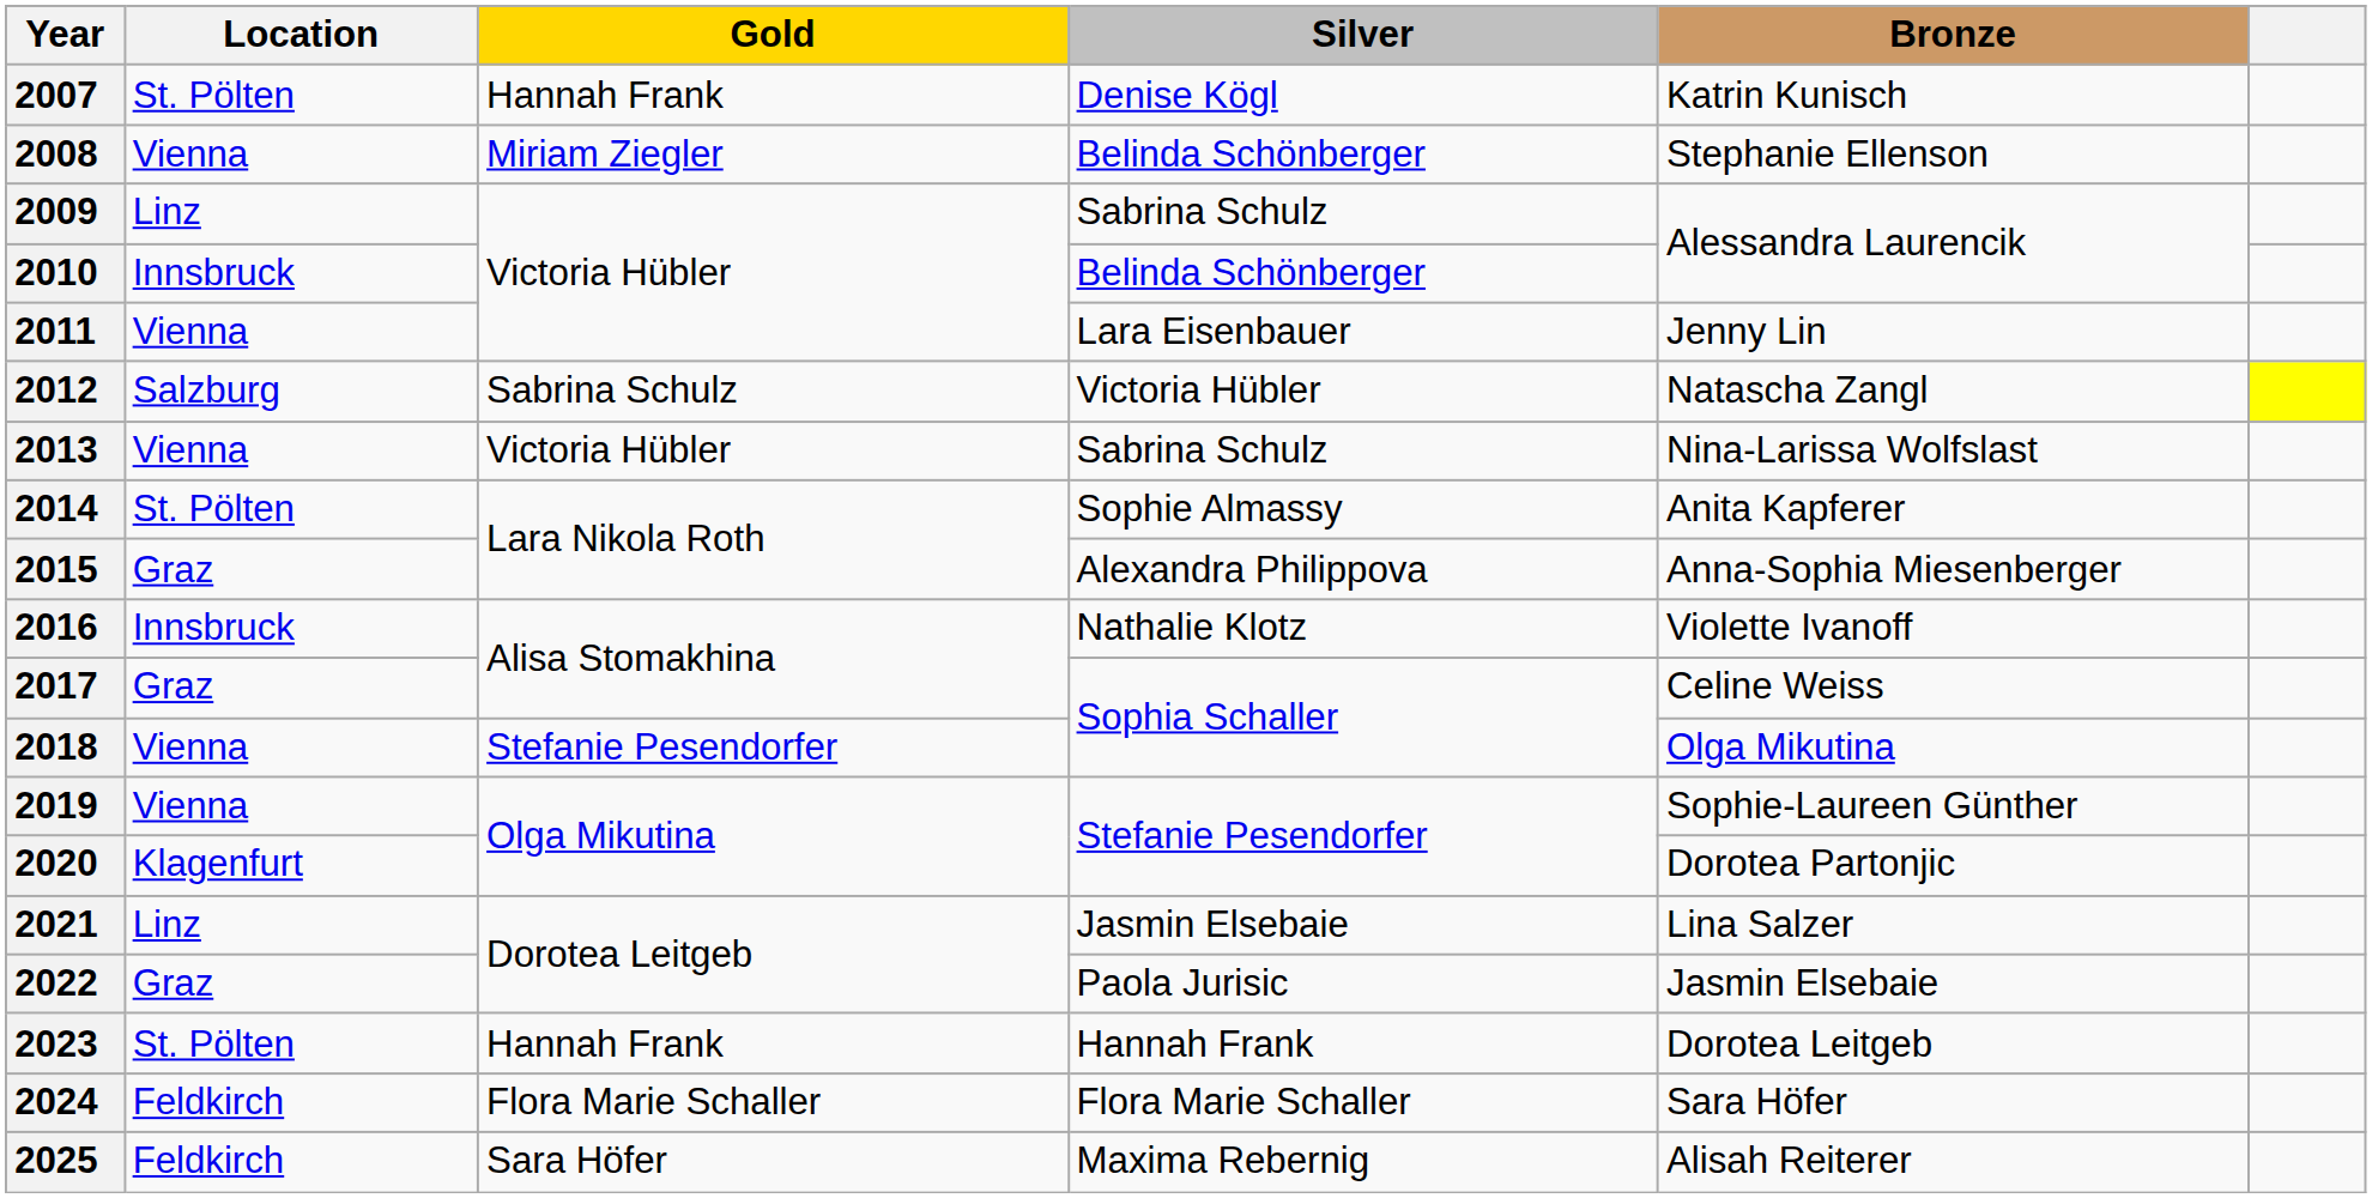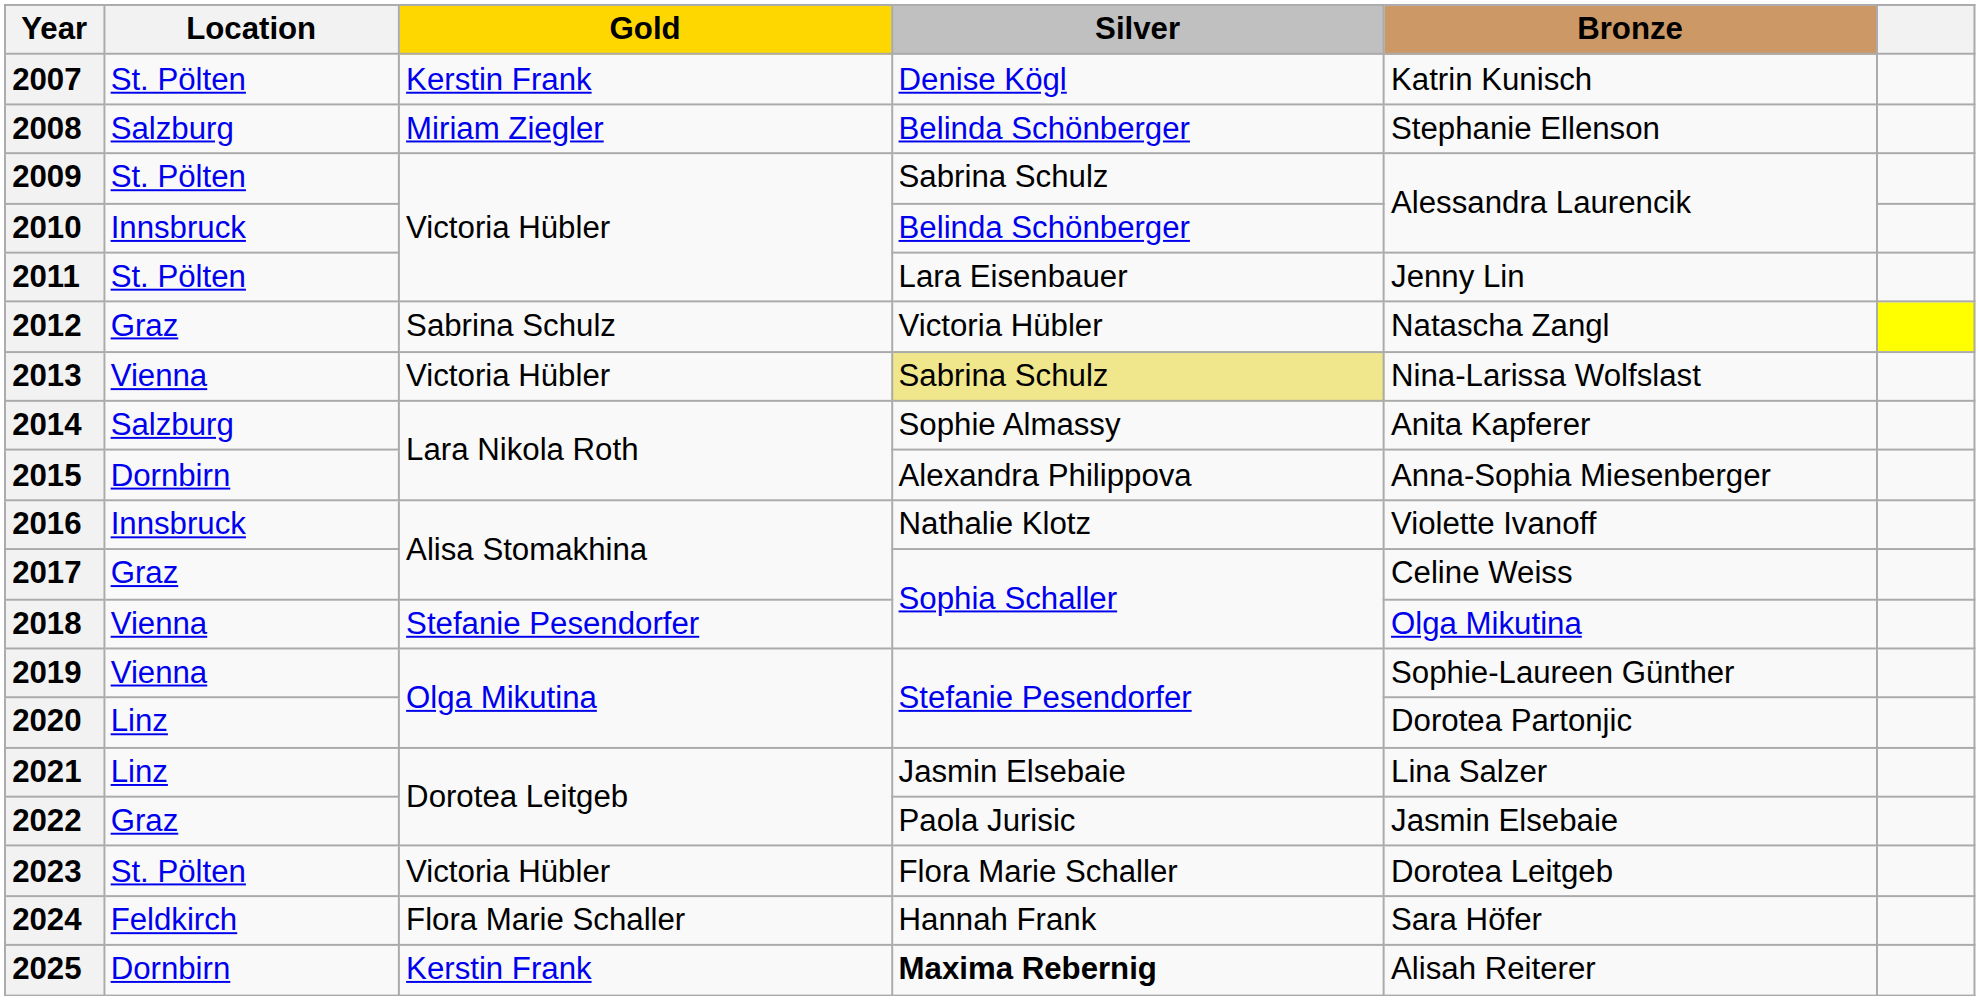 <table class="wikitable unsortable" style="text-align:left; width:80%">
 <tr>
 <th scope="col" style="text-align:center; width:5%">Year</th>
 <th scope="col" style="text-align:center; width:15%">Location</th>
 <th scope="col" style="text-align:center; width:25%; background:gold">Gold</th>
 <th scope="col" style="text-align:center; width:25%; background:silver">Silver</th>
 <th scope="col" style="text-align:center; width:25%; background:#c96">Bronze</th>
 <th scope="col" style="text-align:center; width:5%"></th>
 </tr>
 <tr>
 <th scope="row" style="text-align:left">2007</th>
 <td><a href='#'>St. Pölten</a></td>
-<td>Hannah Frank</td>
+<td><a href='#'>Kerstin Frank</a></td>
 <td><a href='#'>Denise Kögl</a></td>
 <td>Katrin Kunisch</td>
 <td></td>
 </tr>
 <tr>
 <th scope="row" style="text-align:left">2008</th>
-<td><a href='#'>Vienna</a></td>
+<td><a href='#'>Salzburg</a></td>
 <td><a href='#'>Miriam Ziegler</a></td>
 <td><a href='#'>Belinda Schönberger</a></td>
 <td>Stephanie Ellenson</td>
 <td></td>
 </tr>
 <tr>
 <th scope="row" style="text-align:left">2009</th>
-<td><a href='#'>Linz</a></td>
+<td><a href='#'>St. Pölten</a></td>
 <td rowspan="3">Victoria Hübler</td>
 <td>Sabrina Schulz</td>
 <td rowspan="2">Alessandra Laurencik</td>
 <td></td>
 </tr>
 <tr>
 <th scope="row" style="text-align:left">2010</th>
 <td><a href='#'>Innsbruck</a></td>
 <td><a href='#'>Belinda Schönberger</a></td>
 <td></td>
 </tr>
 <tr>
 <th scope="row" style="text-align:left">2011</th>
-<td><a href='#'>Vienna</a></td>
+<td><a href='#'>St. Pölten</a></td>
 <td>Lara Eisenbauer</td>
 <td>Jenny Lin</td>
 <td></td>
 </tr>
 <tr>
 <th scope="row" style="text-align:left">2012</th>
-<td><a href='#'>Salzburg</a></td>
+<td><a href='#'>Graz</a></td>
 <td>Sabrina Schulz</td>
 <td>Victoria Hübler</td>
 <td>Natascha Zangl</td>
 <td bgcolor="yellow"></td>
 </tr>
 <tr>
 <th scope="row" style="text-align:left">2013</th>
 <td><a href='#'>Vienna</a></td>
 <td>Victoria Hübler</td>
-<td>Sabrina Schulz</td>
+<td style="background: khaki;">Sabrina Schulz</td>
 <td>Nina-Larissa Wolfslast</td>
 <td></td>
 </tr>
 <tr>
 <th scope="row" style="text-align:left">2014</th>
-<td><a href='#'>St. Pölten</a></td>
+<td><a href='#'>Salzburg</a></td>
 <td rowspan="2">Lara Nikola Roth</td>
 <td>Sophie Almassy</td>
 <td>Anita Kapferer</td>
 <td></td>
 </tr>
 <tr>
 <th scope="row" style="text-align:left">2015</th>
-<td><a href='#'>Graz</a></td>
+<td><a href='#'>Dornbirn</a></td>
 <td>Alexandra Philippova</td>
 <td>Anna-Sophia Miesenberger</td>
 <td></td>
 </tr>
 <tr>
 <th scope="row" style="text-align:left">2016</th>
 <td><a href='#'>Innsbruck</a></td>
 <td rowspan="2">Alisa Stomakhina</td>
 <td>Nathalie Klotz</td>
 <td>Violette Ivanoff</td>
 <td></td>
 </tr>
 <tr>
 <th scope="row" style="text-align:left">2017</th>
 <td><a href='#'>Graz</a></td>
 <td rowspan="2"><a href='#'>Sophia Schaller</a></td>
 <td>Celine Weiss</td>
 <td></td>
 </tr>
 <tr>
 <th scope="row" style="text-align:left">2018</th>
 <td><a href='#'>Vienna</a></td>
 <td><a href='#'>Stefanie Pesendorfer</a></td>
 <td><a href='#'>Olga Mikutina</a></td>
 <td></td>
 </tr>
 <tr>
 <th scope="row" style="text-align:left">2019</th>
 <td><a href='#'>Vienna</a></td>
 <td rowspan="2"><a href='#'>Olga Mikutina</a></td>
 <td rowspan="2"><a href='#'>Stefanie Pesendorfer</a></td>
 <td>Sophie-Laureen Günther</td>
 <td></td>
 </tr>
 <tr>
 <th scope="row" style="text-align:left">2020</th>
-<td><a href='#'>Klagenfurt</a></td>
+<td><a href='#'>Linz</a></td>
 <td>Dorotea Partonjic</td>
 <td></td>
 </tr>
 <tr>
 <th scope="row" style="text-align:left">2021</th>
 <td><a href='#'>Linz</a></td>
 <td rowspan="2">Dorotea Leitgeb</td>
 <td>Jasmin Elsebaie</td>
 <td>Lina Salzer</td>
 <td></td>
 </tr>
 <tr>
 <th scope="row" style="text-align:left">2022</th>
 <td><a href='#'>Graz</a></td>
 <td>Paola Jurisic</td>
 <td>Jasmin Elsebaie</td>
 <td></td>
 </tr>
 <tr>
 <th scope="row" style="text-align:left">2023</th>
 <td><a href='#'>St. Pölten</a></td>
-<td>Hannah Frank</td>
-<td>Hannah Frank</td>
+<td>Victoria Hübler</td>
+<td>Flora Marie Schaller</td>
 <td>Dorotea Leitgeb</td>
 <td></td>
 </tr>
 <tr>
 <th scope="row" style="text-align:left">2024</th>
 <td><a href='#'>Feldkirch</a></td>
 <td>Flora Marie Schaller</td>
-<td>Flora Marie Schaller</td>
+<td>Hannah Frank</td>
 <td>Sara Höfer</td>
 <td></td>
 </tr>
 <tr>
 <th scope="row" style="text-align:left">2025</th>
-<td><a href='#'>Feldkirch</a></td>
-<td>Sara Höfer</td>
-<td>Maxima Rebernig</td>
+<td><a href='#'>Dornbirn</a></td>
+<td><a href='#'>Kerstin Frank</a></td>
+<td><strong>Maxima Rebernig</strong></td>
 <td>Alisah Reiterer</td>
 <td></td>
 </tr>
 </table>
